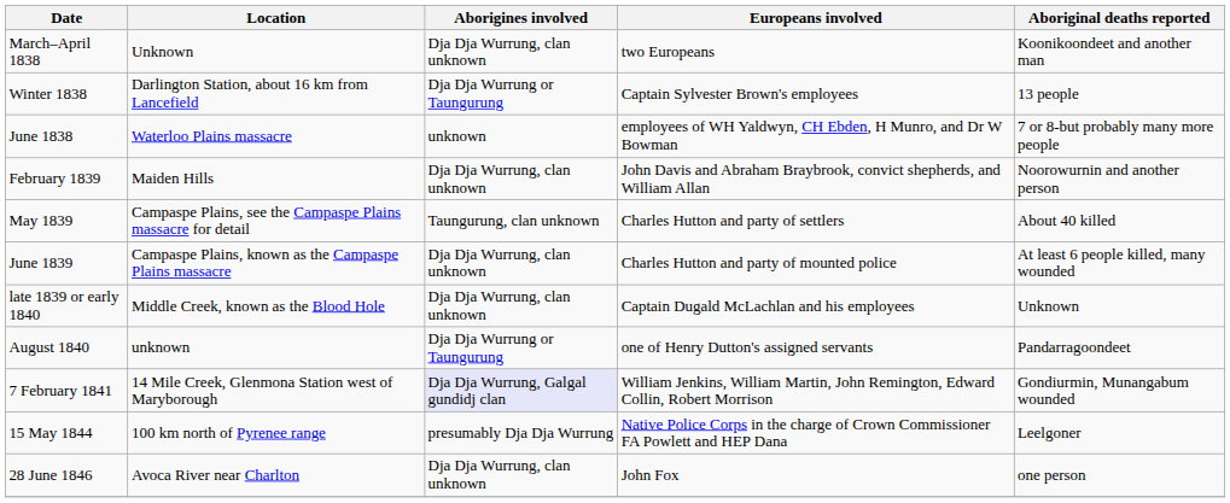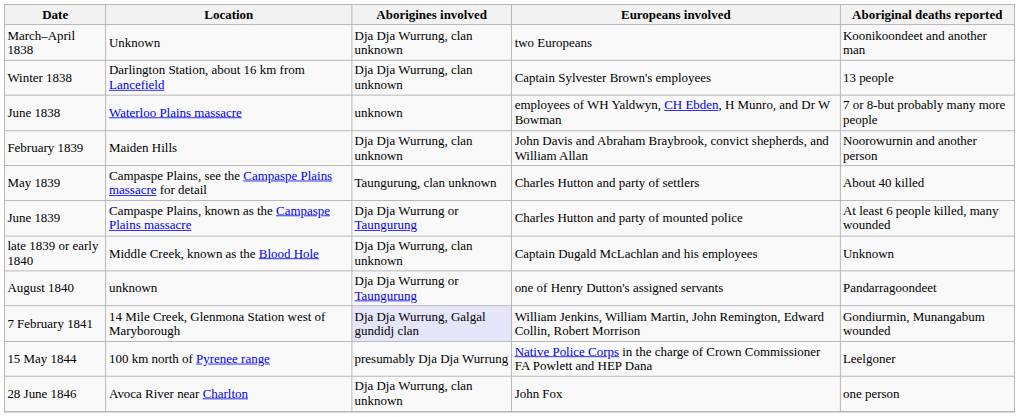 <table class="wikitable">
 <tr>
 <th>Date</th>
 <th>Location</th>
 <th>Aborigines involved</th>
 <th>Europeans involved</th>
 <th>Aboriginal deaths reported</th>
 </tr>
 <tr>
 <td>March–April 1838</td>
 <td>Unknown</td>
 <td>Dja Dja Wurrung, clan unknown</td>
 <td>two Europeans</td>
 <td>Koonikoondeet and another man</td>
 </tr>
 <tr>
 <td>Winter 1838</td>
 <td>Darlington Station, about 16 km from <a href='#'>Lancefield</a></td>
-<td>Dja Dja Wurrung or <a href='#'>Taungurung</a></td>
+<td>Dja Dja Wurrung, clan unknown</td>
 <td>Captain Sylvester Brown's employees</td>
 <td>13 people</td>
 </tr>
 <tr>
 <td>June 1838</td>
 <td><a href='#'>Waterloo Plains massacre</a></td>
 <td>unknown</td>
 <td>employees of WH Yaldwyn, <a href='#'>CH Ebden</a>, H Munro, and Dr W Bowman</td>
 <td>7 or 8-but probably many more people</td>
 </tr>
 <tr>
 <td>February 1839</td>
 <td>Maiden Hills</td>
 <td>Dja Dja Wurrung, clan unknown</td>
 <td>John Davis and Abraham Braybrook, convict shepherds, and William Allan</td>
 <td>Noorowurnin and another person</td>
 </tr>
 <tr>
 <td>May 1839</td>
 <td>Campaspe Plains, see the <a href='#'>Campaspe Plains massacre</a> for detail</td>
 <td>Taungurung, clan unknown</td>
 <td>Charles Hutton and party of settlers</td>
 <td>About 40 killed</td>
 </tr>
 <tr>
 <td>June 1839</td>
 <td>Campaspe Plains, known as the <a href='#'>Campaspe Plains massacre</a></td>
-<td>Dja Dja Wurrung, clan unknown</td>
+<td>Dja Dja Wurrung or <a href='#'>Taungurung</a></td>
 <td>Charles Hutton and party of mounted police</td>
 <td>At least 6 people killed, many wounded</td>
 </tr>
 <tr>
 <td>late 1839 or early 1840</td>
 <td>Middle Creek, known as the <a href='#'>Blood Hole</a></td>
 <td>Dja Dja Wurrung, clan unknown</td>
 <td>Captain Dugald McLachlan and his employees</td>
 <td>Unknown</td>
 </tr>
 <tr>
 <td>August 1840</td>
 <td>unknown</td>
 <td>Dja Dja Wurrung or <a href='#'>Taungurung</a></td>
 <td>one of Henry Dutton's assigned servants</td>
 <td>Pandarragoondeet</td>
 </tr>
 <tr>
 <td>7 February 1841</td>
 <td>14 Mile Creek, Glenmona Station west of Maryborough</td>
 <td style="background: lavender;">Dja Dja Wurrung, Galgal gundidj clan</td>
 <td>William Jenkins, William Martin, John Remington, Edward Collin, Robert Morrison</td>
 <td>Gondiurmin, Munangabum wounded</td>
 </tr>
 <tr>
 <td>15 May 1844</td>
 <td>100 km north of <a href='#'>Pyrenee range</a></td>
 <td>presumably Dja Dja Wurrung</td>
 <td><a href='#'>Native Police Corps</a> in the charge of Crown Commissioner FA Powlett and HEP Dana</td>
 <td>Leelgoner</td>
 </tr>
 <tr>
 <td>28 June 1846</td>
 <td>Avoca River near <a href='#'>Charlton</a></td>
 <td>Dja Dja Wurrung, clan unknown</td>
 <td>John Fox</td>
 <td>one person</td>
 </tr>
 <tr>
 </tr>
 </table>
